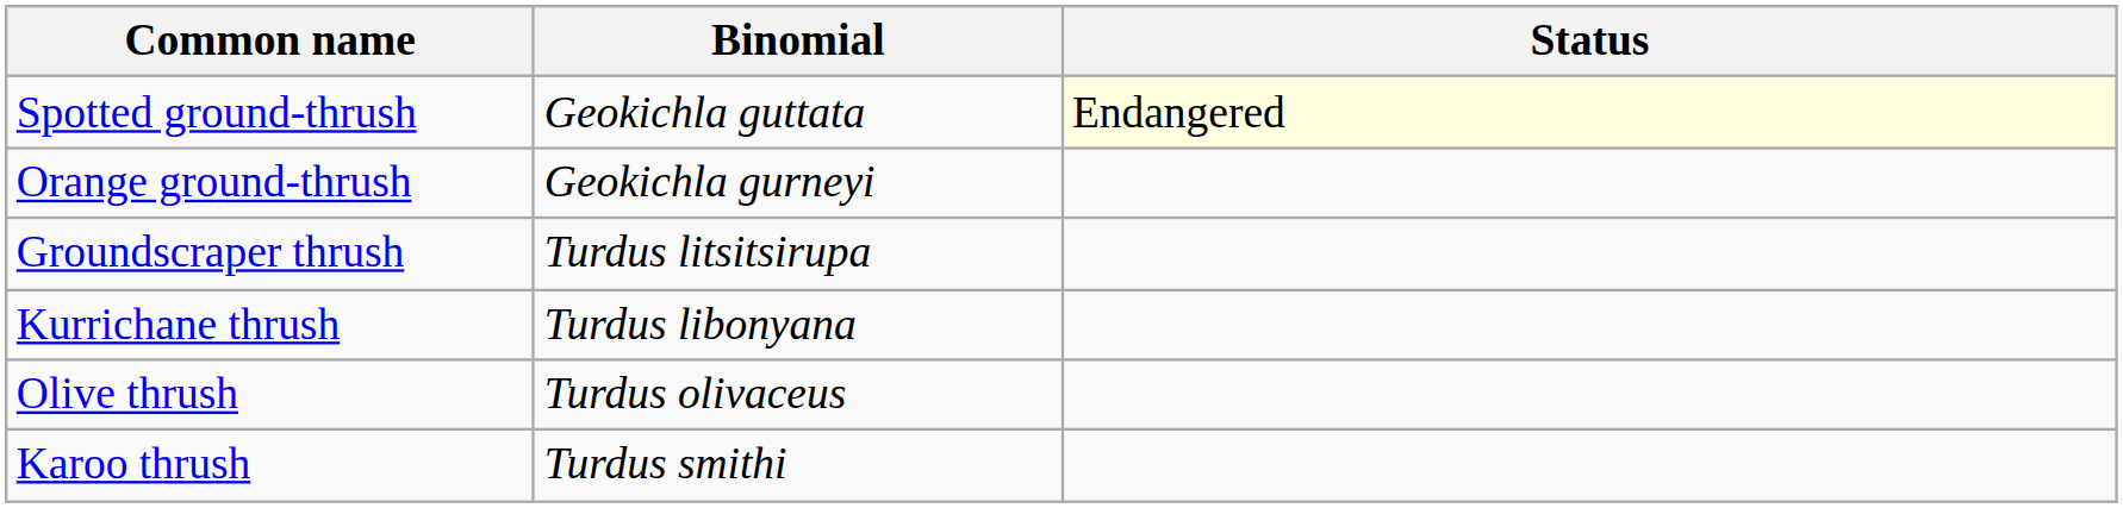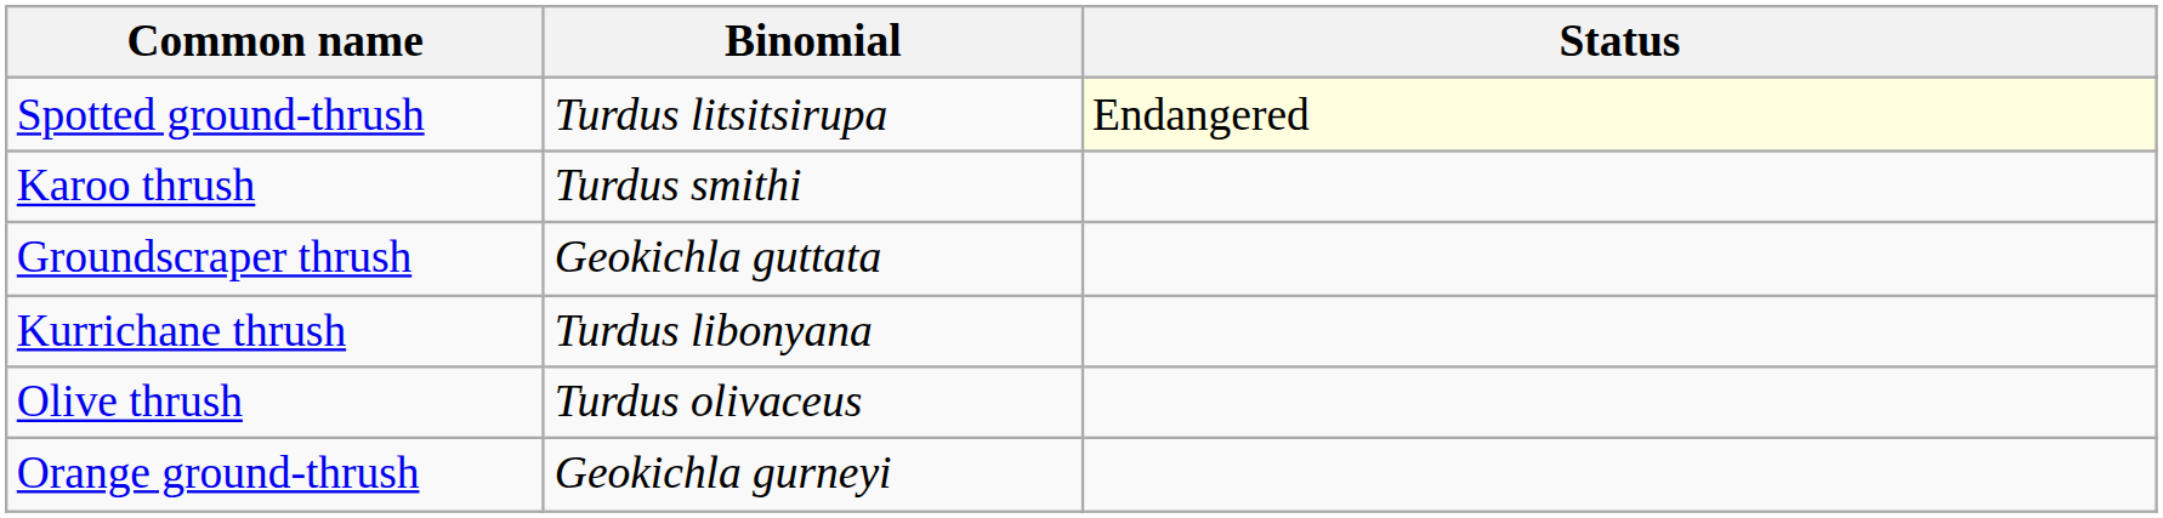 <table width=60% class="wikitable">
 <tr>
 <th width=25%>Common name</th>
 <th width=25%>Binomial</th>
 <th width=50%>Status</th>
 </tr>
 <tr>
 <td><a href='#'>Spotted ground-thrush</a></td>
-<td><em>Geokichla guttata</em></td>
+<td><em>Turdus litsitsirupa</em></td>
 <td style="background: lightyellow;">Endangered</td>
 </tr>
 <tr>
-<td><a href='#'>Orange ground-thrush</a></td>
-<td><em>Geokichla gurneyi</em></td>
+<td><a href='#'>Karoo thrush</a></td>
+<td><em>Turdus smithi</em></td>
 <td></td>
 </tr>
 <tr>
 <td><a href='#'>Groundscraper thrush</a></td>
-<td><em>Turdus litsitsirupa</em></td>
+<td><em>Geokichla guttata</em></td>
 <td></td>
 </tr>
 <tr>
 <td><a href='#'>Kurrichane thrush</a></td>
 <td><em>Turdus libonyana</em></td>
 <td></td>
 </tr>
 <tr>
 <td><a href='#'>Olive thrush</a></td>
 <td><em>Turdus olivaceus</em></td>
 <td></td>
 </tr>
 <tr>
-<td><a href='#'>Karoo thrush</a></td>
-<td><em>Turdus smithi</em></td>
+<td><a href='#'>Orange ground-thrush</a></td>
+<td><em>Geokichla gurneyi</em></td>
 <td></td>
 </tr>
 </table>
